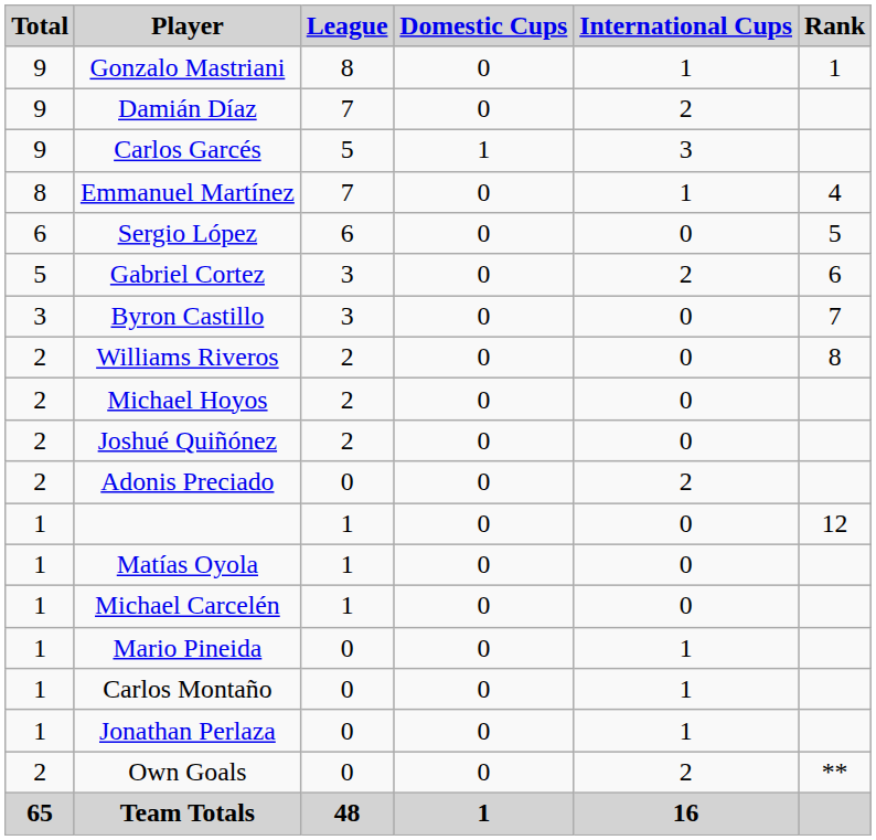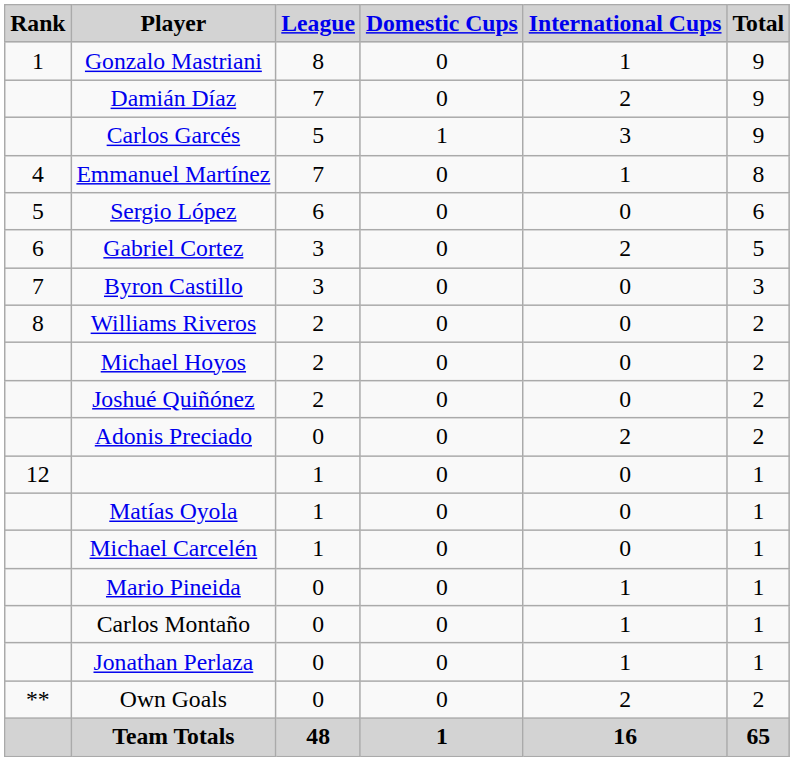 <table class="wikitable" style="text-align:center">
 <tr>
-<th style="background:lightgrey; color:black; text-align:center;">Total</th>
+<th style="background:lightgrey; color:black; text-align:center;">Rank</th>
 <th style="background:lightgrey; color:black; text-align:center;">Player</th>
 <th style="background:lightgrey; color:black; text-align:center;"><a href='#'>League</a></th>
 <th style="background:lightgrey; color:black; text-align:center;"><a href='#'>Domestic Cups</a></th>
 <th style="background:lightgrey; color:black; text-align:center;"><a href='#'>International Cups</a></th>
-<th style="background:lightgrey; color:black; text-align:center;">Rank</th>
+<th style="background:lightgrey; color:black; text-align:center;">Total</th>
 </tr>
 <tr>
-<td>9</td>
+<td>1</td>
 <td> <a href='#'>Gonzalo Mastriani</a></td>
 <td>8</td>
+<td>0</td>
+<td>1</td>
+<td>9</td>
+</tr>
+<tr>
+<td></td>
+<td> <a href='#'>Damián Díaz</a></td>
+<td>7</td>
+<td>0</td>
+<td>2</td>
+<td>9</td>
+</tr>
+<tr>
+<td></td>
+<td> <a href='#'>Carlos Garcés</a></td>
+<td>5</td>
+<td>1</td>
+<td>3</td>
+<td>9</td>
+</tr>
+<tr>
+<td>4</td>
+<td> <a href='#'>Emmanuel Martínez</a></td>
+<td>7</td>
+<td>0</td>
+<td>1</td>
+<td>8</td>
+</tr>
+<tr>
+<td>5</td>
+<td> <a href='#'>Sergio López</a></td>
+<td>6</td>
+<td>0</td>
+<td>0</td>
+<td>6</td>
+</tr>
+<tr>
+<td>6</td>
+<td> <a href='#'>Gabriel Cortez</a></td>
+<td>3</td>
+<td>0</td>
+<td>2</td>
+<td>5</td>
+</tr>
+<tr>
+<td>7</td>
+<td> <a href='#'>Byron Castillo</a></td>
+<td>3</td>
+<td>0</td>
+<td>0</td>
+<td>3</td>
+</tr>
+<tr>
+<td>8</td>
+<td> <a href='#'>Williams Riveros</a></td>
+<td>2</td>
+<td>0</td>
+<td>0</td>
+<td>2</td>
+</tr>
+<tr>
+<td></td>
+<td> <a href='#'>Michael Hoyos</a></td>
+<td>2</td>
+<td>0</td>
+<td>0</td>
+<td>2</td>
+</tr>
+<tr>
+<td></td>
+<td> <a href='#'>Joshué Quiñónez</a></td>
+<td>2</td>
+<td>0</td>
+<td>0</td>
+<td>2</td>
+</tr>
+<tr>
+<td></td>
+<td> <a href='#'>Adonis Preciado</a></td>
+<td>0</td>
+<td>0</td>
+<td>2</td>
+<td>2</td>
+</tr>
+<tr>
+<td>12</td>
+<td> </td>
+<td>1</td>
+<td>0</td>
+<td>0</td>
+<td>1</td>
+</tr>
+<tr>
+<td></td>
+<td> <a href='#'>Matías Oyola</a></td>
+<td>1</td>
+<td>0</td>
+<td>0</td>
+<td>1</td>
+</tr>
+<tr>
+<td></td>
+<td> <a href='#'>Michael Carcelén</a></td>
+<td>1</td>
+<td>0</td>
+<td>0</td>
+<td>1</td>
+</tr>
+<tr>
+<td></td>
+<td> <a href='#'>Mario Pineida</a></td>
+<td>0</td>
 <td>0</td>
 <td>1</td>
 <td>1</td>
 </tr>
 <tr>
-<td>9</td>
-<td> <a href='#'>Damián Díaz</a></td>
-<td>7</td>
-<td>0</td>
-<td>2</td>
 <td></td>
-</tr>
-<tr>
-<td>9</td>
-<td> <a href='#'>Carlos Garcés</a></td>
-<td>5</td>
-<td>1</td>
-<td>3</td>
-<td></td>
-</tr>
-<tr>
-<td>8</td>
-<td> <a href='#'>Emmanuel Martínez</a></td>
-<td>7</td>
-<td>0</td>
-<td>1</td>
-<td>4</td>
-</tr>
-<tr>
-<td>6</td>
-<td> <a href='#'>Sergio López</a></td>
-<td>6</td>
-<td>0</td>
-<td>0</td>
-<td>5</td>
-</tr>
-<tr>
-<td>5</td>
-<td> <a href='#'>Gabriel Cortez</a></td>
-<td>3</td>
-<td>0</td>
-<td>2</td>
-<td>6</td>
-</tr>
-<tr>
-<td>3</td>
-<td> <a href='#'>Byron Castillo</a></td>
-<td>3</td>
-<td>0</td>
-<td>0</td>
-<td>7</td>
-</tr>
-<tr>
-<td>2</td>
-<td> <a href='#'>Williams Riveros</a></td>
-<td>2</td>
-<td>0</td>
-<td>0</td>
-<td>8</td>
-</tr>
-<tr>
-<td>2</td>
-<td> <a href='#'>Michael Hoyos</a></td>
-<td>2</td>
-<td>0</td>
-<td>0</td>
-<td></td>
-</tr>
-<tr>
-<td>2</td>
-<td> <a href='#'>Joshué Quiñónez</a></td>
-<td>2</td>
-<td>0</td>
-<td>0</td>
-<td></td>
-</tr>
-<tr>
-<td>2</td>
-<td> <a href='#'>Adonis Preciado</a></td>
-<td>0</td>
-<td>0</td>
-<td>2</td>
-<td></td>
-</tr>
-<tr>
-<td>1</td>
-<td> </td>
-<td>1</td>
-<td>0</td>
-<td>0</td>
-<td>12</td>
-</tr>
-<tr>
-<td>1</td>
-<td> <a href='#'>Matías Oyola</a></td>
-<td>1</td>
-<td>0</td>
-<td>0</td>
-<td></td>
-</tr>
-<tr>
-<td>1</td>
-<td> <a href='#'>Michael Carcelén</a></td>
-<td>1</td>
-<td>0</td>
-<td>0</td>
-<td></td>
-</tr>
-<tr>
-<td>1</td>
-<td> <a href='#'>Mario Pineida</a></td>
-<td>0</td>
-<td>0</td>
-<td>1</td>
-<td></td>
-</tr>
-<tr>
-<td>1</td>
 <td> Carlos Montaño</td>
 <td>0</td>
 <td>0</td>
 <td>1</td>
-<td></td>
+<td>1</td>
 </tr>
 <tr>
-<td>1</td>
+<td></td>
 <td> <a href='#'>Jonathan Perlaza</a></td>
 <td>0</td>
 <td>0</td>
 <td>1</td>
-<td></td>
+<td>1</td>
 </tr>
 <tr>
-<td>2</td>
+<td>**</td>
 <td>Own Goals</td>
 <td>0</td>
 <td>0</td>
 <td>2</td>
-<td>**</td>
+<td>2</td>
 </tr>
 <tr>
-<th style="background:lightgrey; color:black; text-align:center;">65</th>
+<th style="background:lightgrey; color:black; text-align:center;"></th>
 <th style="background:lightgrey; color:black; text-align:center;">Team Totals</th>
 <th style="background:lightgrey; color:black; text-align:center;">48</th>
 <th style="background:lightgrey; color:black; text-align:center;">1</th>
 <th style="background:lightgrey; color:black; text-align:center;">16</th>
-<th style="background:lightgrey; color:black; text-align:center;"></th>
+<th style="background:lightgrey; color:black; text-align:center;">65</th>
 </tr>
 </table>
